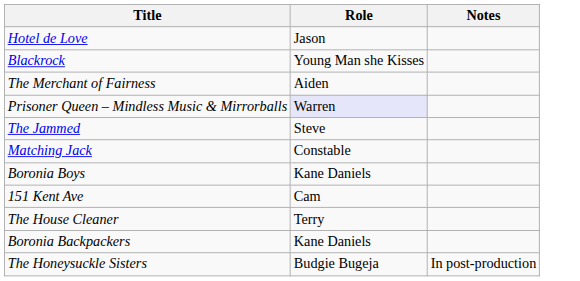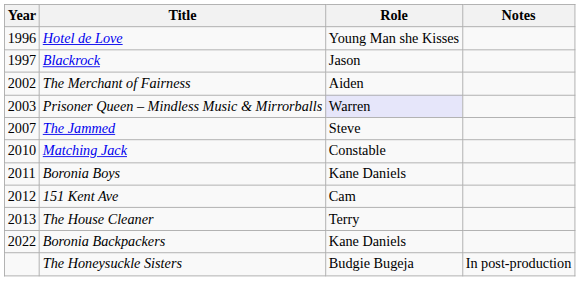 <table class=wikitable>
 <tr>
+<th>Year</th>
 <th>Title</th>
 <th>Role</th>
 <th>Notes</th>
 </tr>
 <tr>
+<td>1996</td>
 <td><em><a href='#'>Hotel de Love</a></em></td>
+<td>Young Man she Kisses</td>
+<td></td>
+</tr>
+<tr>
+<td>1997</td>
+<td><em><a href='#'>Blackrock</a></em></td>
 <td>Jason</td>
 <td></td>
 </tr>
 <tr>
-<td><em><a href='#'>Blackrock</a></em></td>
-<td>Young Man she Kisses</td>
-<td></td>
-</tr>
-<tr>
+<td>2002</td>
 <td><em>The Merchant of Fairness</em></td>
 <td>Aiden</td>
 <td></td>
 </tr>
 <tr>
+<td>2003</td>
 <td><em>Prisoner Queen – Mindless Music & Mirrorballs</em></td>
 <td style="background: lavender;">Warren</td>
 <td></td>
 </tr>
 <tr>
+<td>2007</td>
 <td><em><a href='#'>The Jammed</a></em></td>
 <td>Steve</td>
 <td></td>
 </tr>
 <tr>
+<td>2010</td>
 <td><em><a href='#'>Matching Jack</a></em></td>
 <td>Constable</td>
 <td></td>
 </tr>
 <tr>
+<td>2011</td>
 <td><em>Boronia Boys</em></td>
 <td>Kane Daniels</td>
 <td></td>
 </tr>
 <tr>
+<td>2012</td>
 <td><em>151 Kent Ave</em></td>
 <td>Cam</td>
 <td></td>
 </tr>
 <tr>
+<td>2013</td>
 <td><em>The House Cleaner</em></td>
 <td>Terry</td>
 <td></td>
 </tr>
 <tr>
+<td>2022</td>
 <td><em>Boronia Backpackers</em></td>
 <td>Kane Daniels</td>
 <td></td>
 </tr>
 <tr>
+<td></td>
 <td><em>The Honeysuckle Sisters</em></td>
 <td>Budgie Bugeja</td>
 <td>In post-production</td>
 </tr>
 </table>
